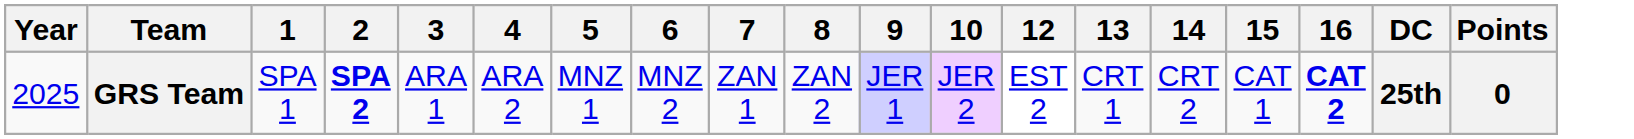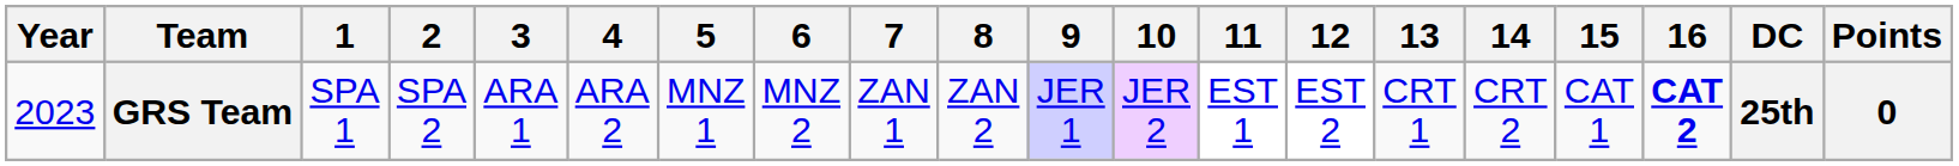 <table class="wikitable" style="text-align:center; font-size:85%">
 <tr>
 <th>Year</th>
 <th>Team</th>
 <th>1</th>
 <th>2</th>
 <th>3</th>
 <th>4</th>
 <th>5</th>
 <th>6</th>
 <th>7</th>
 <th>8</th>
 <th>9</th>
 <th>10</th>
+<th>11</th>
 <th>12</th>
 <th>13</th>
 <th>14</th>
 <th>15</th>
 <th>16</th>
 <th>DC</th>
 <th>Points</th>
 </tr>
 <tr>
-<td><a href='#'>2025</a></td>
+<td><a href='#'>2023</a></td>
 <th nowrap>GRS Team</th>
 <td><a href='#'>SPA<br>1</a><br></td>
-<td><strong><a href='#'>SPA<br>2</a><br></strong></td>
+<td><a href='#'>SPA<br>2</a><br></td>
 <td><a href='#'>ARA<br>1</a><br></td>
 <td><a href='#'>ARA<br>2</a><br></td>
 <td><a href='#'>MNZ<br>1</a><br></td>
 <td><a href='#'>MNZ<br>2</a><br></td>
 <td><a href='#'>ZAN<br>1</a><br></td>
 <td><a href='#'>ZAN<br>2</a><br></td>
 <td style="background:#CFCFFF"><a href='#'>JER<br>1</a><br></td>
 <td style="background:#EFCFFF"><a href='#'>JER<br>2</a><br></td>
+<td style="background:#FFFFFF"><a href='#'>EST<br>1</a><br></td>
 <td style="background:#FFFFFF"><a href='#'>EST<br>2</a><br></td>
 <td><a href='#'>CRT<br>1</a></td>
 <td><a href='#'>CRT<br>2</a></td>
 <td><a href='#'>CAT<br>1</a></td>
 <td><strong><a href='#'>CAT<br>2</a></strong></td>
 <th>25th</th>
 <th>0</th>
 </tr>
 </table>
